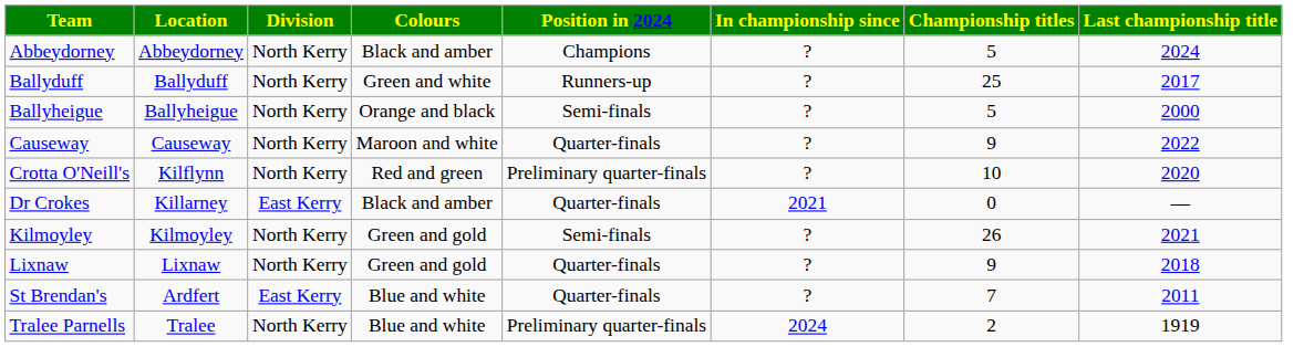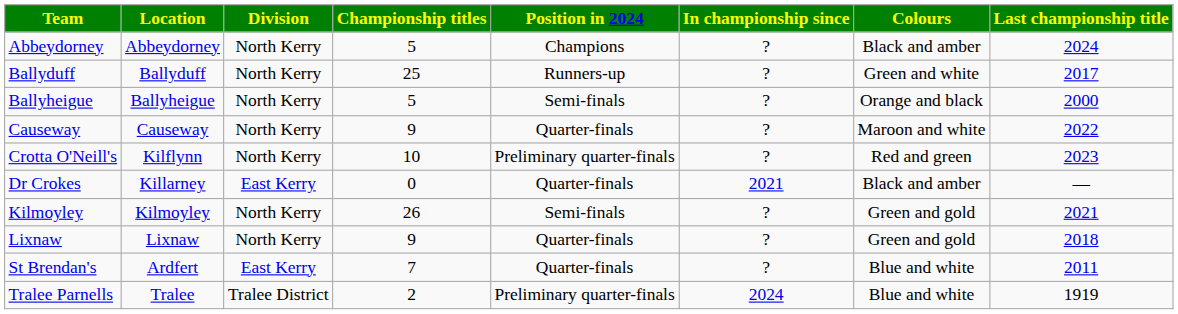 <table class="wikitable sortable" style="text-align:center">
 <tr>
 <th style="background:green;color:yellow">Team</th>
 <th style="background:green;color:yellow">Location</th>
 <th style="background:green;color:yellow">Division</th>
-<th style="background:green;color:yellow">Colours</th>
+<th style="background:green;color:yellow">Championship titles</th>
 <th style="background:green;color:yellow">Position in <a href='#'>2024</a></th>
 <th style="background:green;color:yellow">In championship since</th>
-<th style="background:green;color:yellow">Championship titles</th>
+<th style="background:green;color:yellow">Colours</th>
 <th style="background:green;color:yellow">Last championship title</th>
 </tr>
 <tr>
 <td style="text-align:left"> <a href='#'>Abbeydorney</a></td>
 <td><a href='#'>Abbeydorney</a></td>
 <td>North Kerry</td>
-<td>Black and amber</td>
+<td>5</td>
 <td>Champions</td>
 <td>?</td>
-<td>5</td>
+<td>Black and amber</td>
 <td><a href='#'>2024</a></td>
 </tr>
 <tr>
 <td style="text-align:left"> <a href='#'>Ballyduff</a></td>
 <td><a href='#'>Ballyduff</a></td>
 <td>North Kerry</td>
-<td>Green and white</td>
+<td>25</td>
 <td>Runners-up</td>
 <td>?</td>
-<td>25</td>
+<td>Green and white</td>
 <td><a href='#'>2017</a></td>
 </tr>
 <tr>
 <td style="text-align:left"> <a href='#'>Ballyheigue</a></td>
 <td><a href='#'>Ballyheigue</a></td>
 <td>North Kerry</td>
-<td>Orange and black</td>
+<td>5</td>
 <td>Semi-finals</td>
 <td>?</td>
-<td>5</td>
+<td>Orange and black</td>
 <td><a href='#'>2000</a></td>
 </tr>
 <tr>
 <td style="text-align:left"> <a href='#'>Causeway</a></td>
 <td><a href='#'>Causeway</a></td>
 <td>North Kerry</td>
-<td>Maroon and white</td>
+<td>9</td>
 <td>Quarter-finals</td>
 <td>?</td>
-<td>9</td>
+<td>Maroon and white</td>
 <td><a href='#'>2022</a></td>
 </tr>
 <tr>
 <td style="text-align:left"> <a href='#'>Crotta O'Neill's</a></td>
 <td><a href='#'>Kilflynn</a></td>
 <td>North Kerry</td>
-<td>Red and green</td>
+<td>10</td>
 <td>Preliminary quarter-finals</td>
 <td>?</td>
-<td>10</td>
-<td><a href='#'>2020</a></td>
+<td>Red and green</td>
+<td><a href='#'>2023</a></td>
 </tr>
 <tr>
 <td style="text-align:left"> <a href='#'>Dr Crokes</a></td>
 <td><a href='#'>Killarney</a></td>
 <td><a href='#'>East Kerry</a></td>
-<td>Black and amber</td>
+<td>0</td>
 <td>Quarter-finals</td>
 <td><a href='#'>2021</a></td>
-<td>0</td>
+<td>Black and amber</td>
 <td>—</td>
 </tr>
 <tr>
 <td style="text-align:left"> <a href='#'>Kilmoyley</a></td>
 <td><a href='#'>Kilmoyley</a></td>
 <td>North Kerry</td>
-<td>Green and gold</td>
+<td>26</td>
 <td>Semi-finals</td>
 <td>?</td>
-<td>26</td>
+<td>Green and gold</td>
 <td><a href='#'>2021</a></td>
 </tr>
 <tr>
 <td style="text-align:left"> <a href='#'>Lixnaw</a></td>
 <td><a href='#'>Lixnaw</a></td>
 <td>North Kerry</td>
-<td>Green and gold</td>
+<td>9</td>
 <td>Quarter-finals</td>
 <td>?</td>
-<td>9</td>
+<td>Green and gold</td>
 <td><a href='#'>2018</a></td>
 </tr>
 <tr>
 <td style="text-align:left"> <a href='#'>St Brendan's</a></td>
 <td><a href='#'>Ardfert</a></td>
 <td><a href='#'>East Kerry</a></td>
-<td>Blue and white</td>
+<td>7</td>
 <td>Quarter-finals</td>
 <td>?</td>
-<td>7</td>
+<td>Blue and white</td>
 <td><a href='#'>2011</a></td>
 </tr>
 <tr>
 <td style="text-align:left"> <a href='#'>Tralee Parnells</a></td>
 <td><a href='#'>Tralee</a></td>
-<td>North Kerry</td>
-<td>Blue and white</td>
+<td>Tralee District</td>
+<td>2</td>
 <td>Preliminary quarter-finals</td>
 <td><a href='#'>2024</a></td>
-<td>2</td>
+<td>Blue and white</td>
 <td>1919</td>
 </tr>
 </table>
